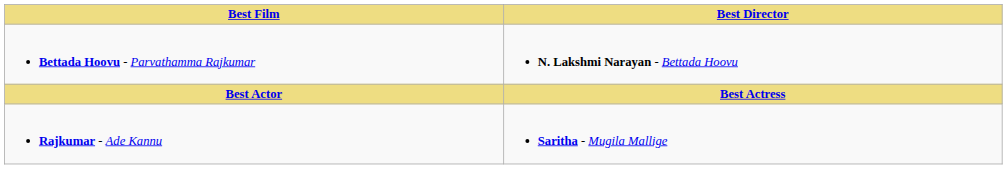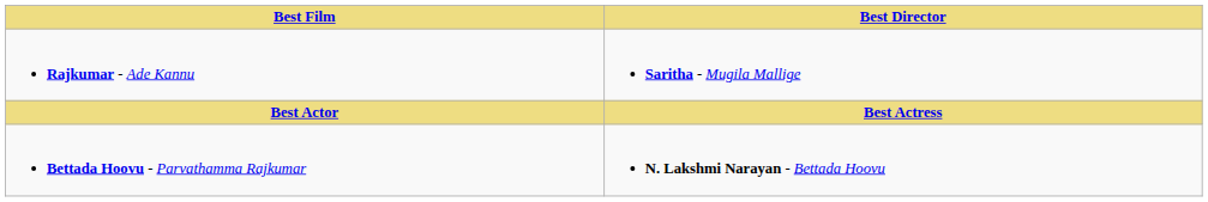 <table class="wikitable" width=100% |>
 <tr>
 <th !  style="background:#eedd82; text-align:center; width:50%;"><a href='#'>Best Film</a></th>
 <th !  style="background:#eedd82; text-align:center; width:50%;"><a href='#'>Best Director</a></th>
 </tr>
 <tr>
-<td valign="top"><br><ul><li><strong><a href='#'>Bettada Hoovu</a></strong> - <em><a href='#'>Parvathamma Rajkumar</a></em></li></ul></td>
-<td valign="top"><br><ul><li><strong>N. Lakshmi Narayan</strong> - <em><a href='#'>Bettada Hoovu</a></em></li></ul></td>
+<td valign="top"><br><ul><li><strong><a href='#'>Rajkumar</a></strong> - <em><a href='#'>Ade Kannu</a></em></li></ul></td>
+<td valign="top"><br><ul><li><strong><a href='#'>Saritha</a></strong> - <em><a href='#'>Mugila Mallige</a></em></li></ul></td>
 </tr>
 <tr>
 <th !  style="background:#eedd82; text-align:center; width:50%;"><a href='#'>Best Actor</a></th>
 <th !  style="background:#eedd82; text-align:center; width:50%;"><a href='#'>Best Actress</a></th>
 </tr>
 <tr>
-<td valign="top"><br><ul><li><strong><a href='#'>Rajkumar</a></strong> - <em><a href='#'>Ade Kannu</a></em></li></ul></td>
-<td valign="top"><br><ul><li><strong><a href='#'>Saritha</a></strong> - <em><a href='#'>Mugila Mallige</a></em></li></ul></td>
+<td valign="top"><br><ul><li><strong><a href='#'>Bettada Hoovu</a></strong> - <em><a href='#'>Parvathamma Rajkumar</a></em></li></ul></td>
+<td valign="top"><br><ul><li><strong>N. Lakshmi Narayan</strong> - <em><a href='#'>Bettada Hoovu</a></em></li></ul></td>
 </tr>
 </table>
